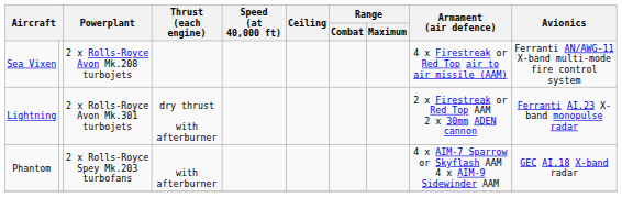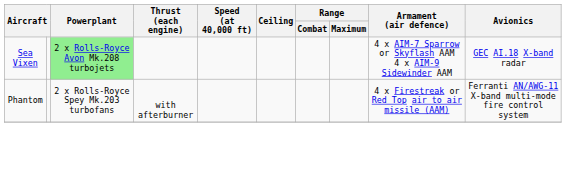 <table class="wikitable" border="1" style="text-align:center;">
 <tr>
 <th rowspan=2 colspan=2>Aircraft</th>
 <th rowspan=2>Powerplant</th>
 <th rowspan=2>Thrust<br> (each engine)</th>
 <th rowspan=2>Speed<br> (at 40,000 ft)</th>
 <th rowspan=2>Ceiling</th>
 <th colspan=2>Range</th>
 <th rowspan=2>Armament<br> (air defence)</th>
 <th rowspan=2>Avionics</th>
 </tr>
 <tr>
 <th>Combat</th>
 <th>Maximum</th>
 </tr>
 <tr>
 <td><a href='#'>Sea Vixen</a></td>
 <td></td>
-<td>2 x <a href='#'>Rolls-Royce Avon</a> Mk.208 turbojets</td>
+<td style="background: lightgreen;">2 x <a href='#'>Rolls-Royce Avon</a> Mk.208 turbojets</td>
 <td></td>
 <td></td>
 <td></td>
 <td></td>
 <td></td>
-<td>4 x <a href='#'>Firestreak</a> or <a href='#'>Red Top</a> <a href='#'>air to air missile (AAM)</a></td>
-<td>Ferranti <a href='#'>AN/AWG-11</a> X-band multi-mode fire control system</td>
-</tr>
-<tr>
-<td><a href='#'>Lightning</a></td>
-<td></td>
-<td>2 x Rolls-Royce Avon Mk.301 turbojets</td>
-<td><br> dry thrust<br><br> with afterburner</td>
-<td></td>
-<td></td>
-<td></td>
-<td></td>
-<td>2 x <a href='#'>Firestreak</a> or <a href='#'>Red Top</a> AAM<br>2 x <a href='#'>30mm</a> <a href='#'>ADEN cannon</a></td>
-<td><a href='#'>Ferranti</a> <a href='#'>AI.23</a> X-band <a href='#'>monopulse radar</a></td>
+<td>4 x <a href='#'>AIM-7 Sparrow</a> or <a href='#'>Skyflash</a> AAM<br>4 x <a href='#'>AIM-9 Sidewinder</a> AAM</td>
+<td><a href='#'>GEC</a> <a href='#'>AI.18</a> <a href='#'>X-band</a> radar</td>
 </tr>
 <tr>
 <td>Phantom</td>
 <td></td>
 <td>2 x Rolls-Royce Spey Mk.203 turbofans</td>
 <td><br><br> with afterburner</td>
 <td></td>
 <td></td>
 <td></td>
 <td></td>
-<td>4 x <a href='#'>AIM-7 Sparrow</a> or <a href='#'>Skyflash</a> AAM<br>4 x <a href='#'>AIM-9 Sidewinder</a> AAM</td>
-<td><a href='#'>GEC</a> <a href='#'>AI.18</a> <a href='#'>X-band</a> radar</td>
+<td>4 x <a href='#'>Firestreak</a> or <a href='#'>Red Top</a> <a href='#'>air to air missile (AAM)</a></td>
+<td>Ferranti <a href='#'>AN/AWG-11</a> X-band multi-mode fire control system</td>
 </tr>
 <tr>
 </tr>
 </table>
